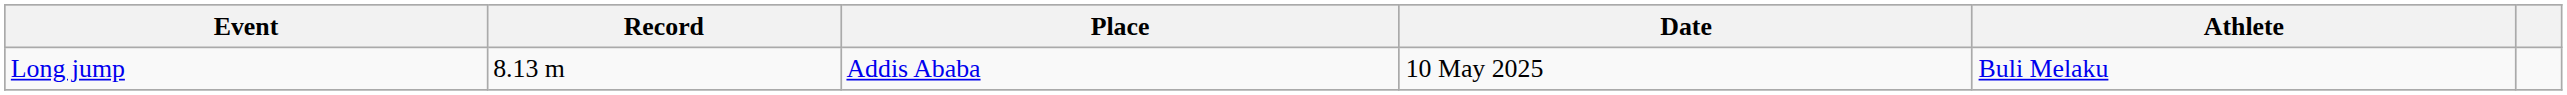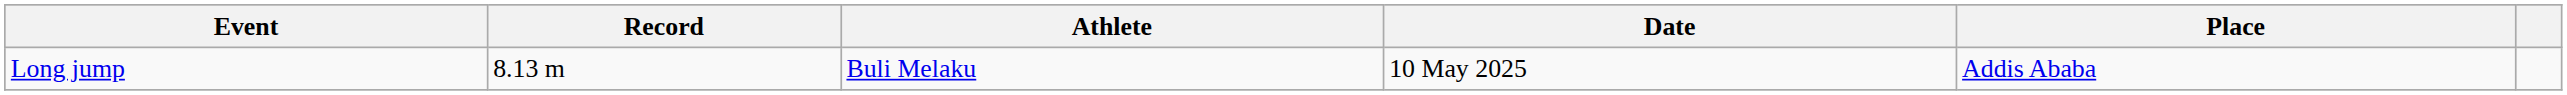 <table class="wikitable" style="font-size:95%; width: 95%;">
 <tr>
 <th>Event</th>
 <th>Record</th>
+<th>Athlete</th>
+<th>Date</th>
 <th>Place</th>
-<th>Date</th>
-<th>Athlete</th>
 <th></th>
 </tr>
 <tr>
 <td><a href='#'>Long jump</a></td>
 <td>8.13 m   </td>
+<td><a href='#'>Buli Melaku</a></td>
+<td>10 May 2025</td>
 <td><a href='#'>Addis Ababa</a></td>
-<td>10 May 2025</td>
-<td><a href='#'>Buli Melaku</a></td>
 <td></td>
 </tr>
 </table>
